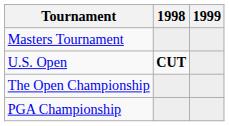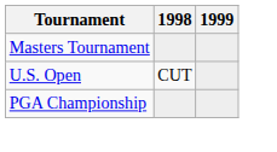 <table class="wikitable" style="font-size:95%;text-align:center;">
 <tr>
 <th>Tournament</th>
 <th>1998</th>
 <th>1999</th>
 </tr>
 <tr>
 <td align=left><a href='#'>Masters Tournament</a></td>
 <td style="background:#eeeeee;"></td>
 <td style="background:#eeeeee;"></td>
 </tr>
 <tr>
 <td align=left><a href='#'>U.S. Open</a></td>
-<td><strong>CUT</strong></td>
-<td style="background:#eeeeee;"></td>
-</tr>
-<tr>
-<td align=left><a href='#'>The Open Championship</a></td>
-<td style="background:#eeeeee;"></td>
+<td>CUT</td>
 <td style="background:#eeeeee;"></td>
 </tr>
 <tr>
 <td align=left><a href='#'>PGA Championship</a></td>
 <td style="background:#eeeeee;"></td>
 <td style="background:#eeeeee;"></td>
 </tr>
 </table>
